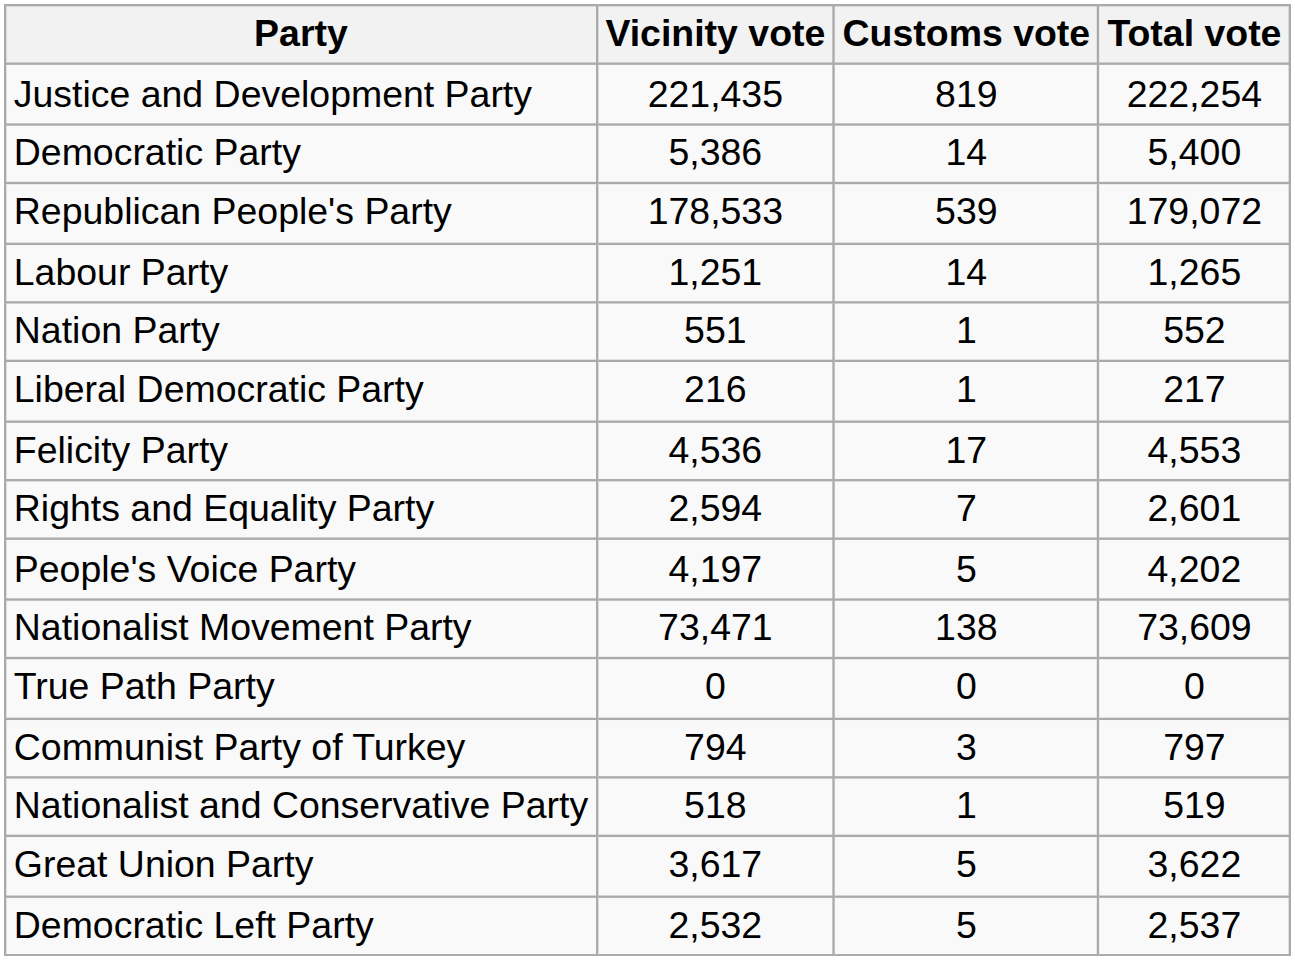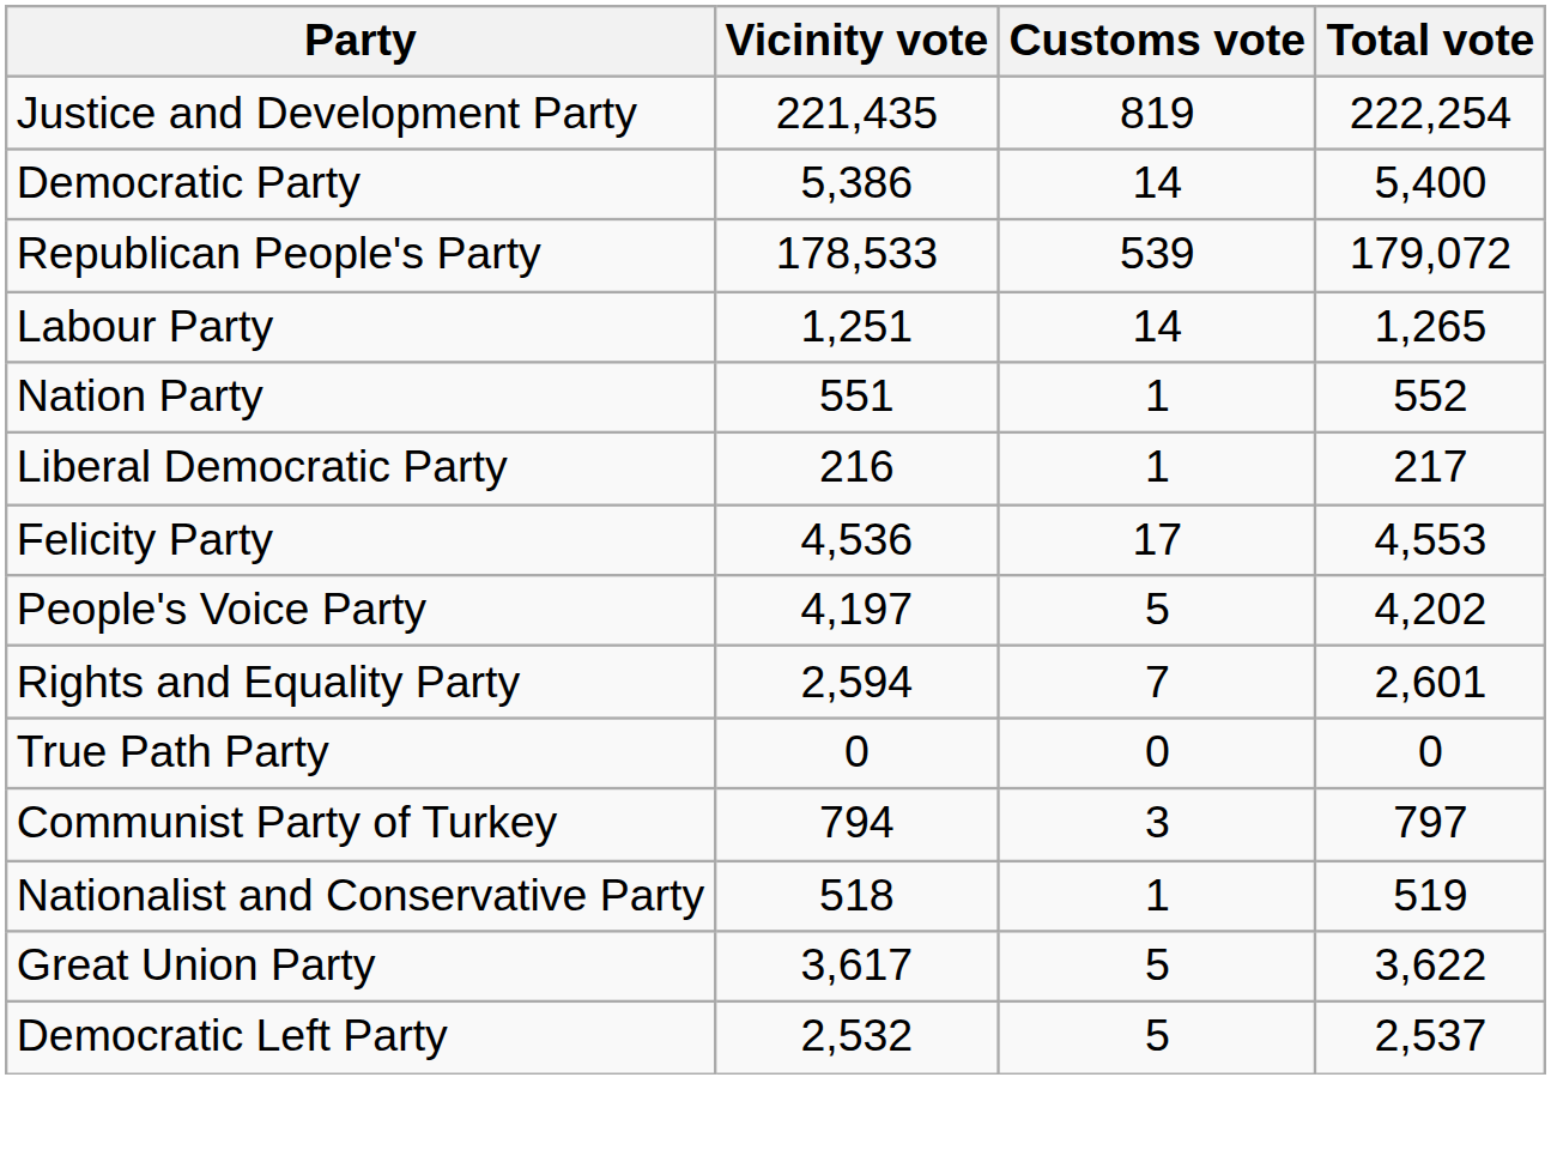 <table class="wikitable sortable">
 <tr>
 <th style="text-align:center;">Party</th>
 <th style="text-align:center;">Vicinity vote</th>
 <th style="text-align:center;">Customs vote</th>
 <th style="text-align:center;">Total vote</th>
 </tr>
 <tr>
 <td>Justice and Development Party</td>
 <td style="text-align:center;">221,435</td>
 <td style="text-align:center;">819</td>
 <td style="text-align:center;">222,254</td>
 </tr>
 <tr>
 <td>Democratic Party</td>
 <td style="text-align:center;">5,386</td>
 <td style="text-align:center;">14</td>
 <td style="text-align:center;">5,400</td>
 </tr>
 <tr>
 <td>Republican People's Party</td>
 <td style="text-align:center;">178,533</td>
 <td style="text-align:center;">539</td>
 <td style="text-align:center;">179,072</td>
 </tr>
 <tr>
 <td>Labour Party</td>
 <td style="text-align:center;">1,251</td>
 <td style="text-align:center;">14</td>
 <td style="text-align:center;">1,265</td>
 </tr>
 <tr>
 <td>Nation Party</td>
 <td style="text-align:center;">551</td>
 <td style="text-align:center;">1</td>
 <td style="text-align:center;">552</td>
 </tr>
 <tr>
 <td>Liberal Democratic Party</td>
 <td style="text-align:center;">216</td>
 <td style="text-align:center;">1</td>
 <td style="text-align:center;">217</td>
 </tr>
 <tr>
 <td>Felicity Party</td>
 <td style="text-align:center;">4,536</td>
 <td style="text-align:center;">17</td>
 <td style="text-align:center;">4,553</td>
 </tr>
 <tr>
-<td>Rights and Equality Party</td>
-<td style="text-align:center;">2,594</td>
-<td style="text-align:center;">7</td>
-<td style="text-align:center;">2,601</td>
-</tr>
-<tr>
 <td>People's Voice Party</td>
 <td style="text-align:center;">4,197</td>
 <td style="text-align:center;">5</td>
 <td style="text-align:center;">4,202</td>
 </tr>
 <tr>
-<td>Nationalist Movement Party</td>
-<td style="text-align:center;">73,471</td>
-<td style="text-align:center;">138</td>
-<td style="text-align:center;">73,609</td>
+<td>Rights and Equality Party</td>
+<td style="text-align:center;">2,594</td>
+<td style="text-align:center;">7</td>
+<td style="text-align:center;">2,601</td>
 </tr>
 <tr>
 <td>True Path Party</td>
 <td style="text-align:center;">0</td>
 <td style="text-align:center;">0</td>
 <td style="text-align:center;">0</td>
 </tr>
 <tr>
 <td>Communist Party of Turkey</td>
 <td style="text-align:center;">794</td>
 <td style="text-align:center;">3</td>
 <td style="text-align:center;">797</td>
 </tr>
 <tr>
 <td>Nationalist and Conservative Party</td>
 <td style="text-align:center;">518</td>
 <td style="text-align:center;">1</td>
 <td style="text-align:center;">519</td>
 </tr>
 <tr>
 <td>Great Union Party</td>
 <td style="text-align:center;">3,617</td>
 <td style="text-align:center;">5</td>
 <td style="text-align:center;">3,622</td>
 </tr>
 <tr>
 <td>Democratic Left Party</td>
 <td style="text-align:center;">2,532</td>
 <td style="text-align:center;">5</td>
 <td style="text-align:center;">2,537</td>
 </tr>
 </table>
